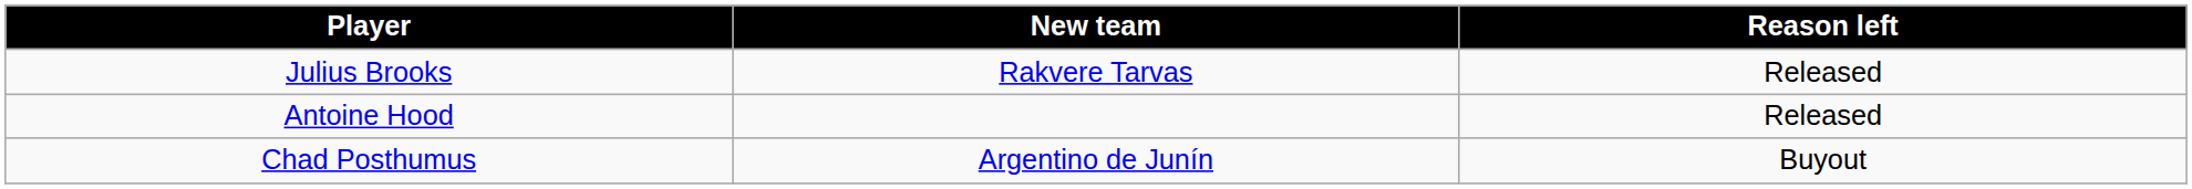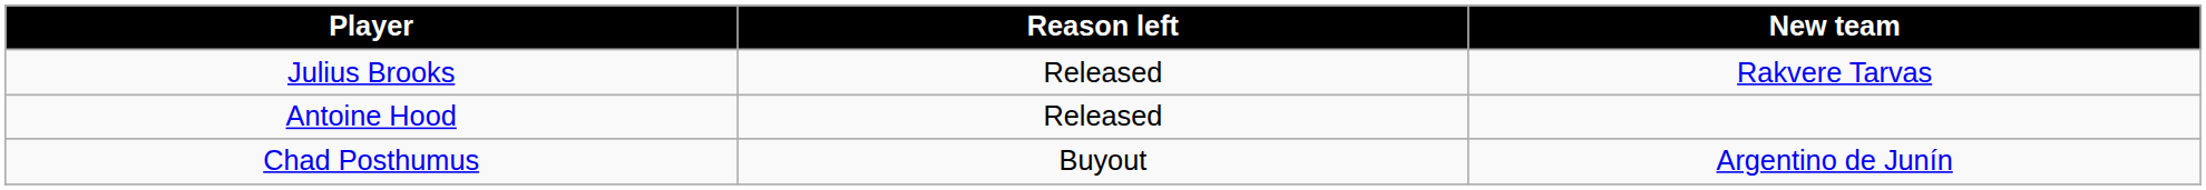 <table class="wikitable sortable sortable" style="text-align: center">
 <tr>
 <th style="background:#000000; color:#FFFFFF;" width="10%">Player</th>
+<th style="background:#000000; color:#FFFFFF;" width="10%">Reason left</th>
 <th style="background:#000000; color:#FFFFFF;" width="10%">New team</th>
-<th style="background:#000000; color:#FFFFFF;" width="10%">Reason left</th>
 </tr>
 <tr style="text-align: center">
 <td><a href='#'>Julius Brooks</a></td>
+<td>Released</td>
 <td><a href='#'>Rakvere Tarvas</a></td>
-<td>Released</td>
 </tr>
 <tr style="text-align: center">
 <td><a href='#'>Antoine Hood</a></td>
+<td>Released</td>
 <td></td>
-<td>Released</td>
 </tr>
 <tr style="text-align: center">
 <td><a href='#'>Chad Posthumus</a></td>
+<td>Buyout</td>
 <td><a href='#'>Argentino de Junín</a></td>
-<td>Buyout</td>
 </tr>
 </table>
